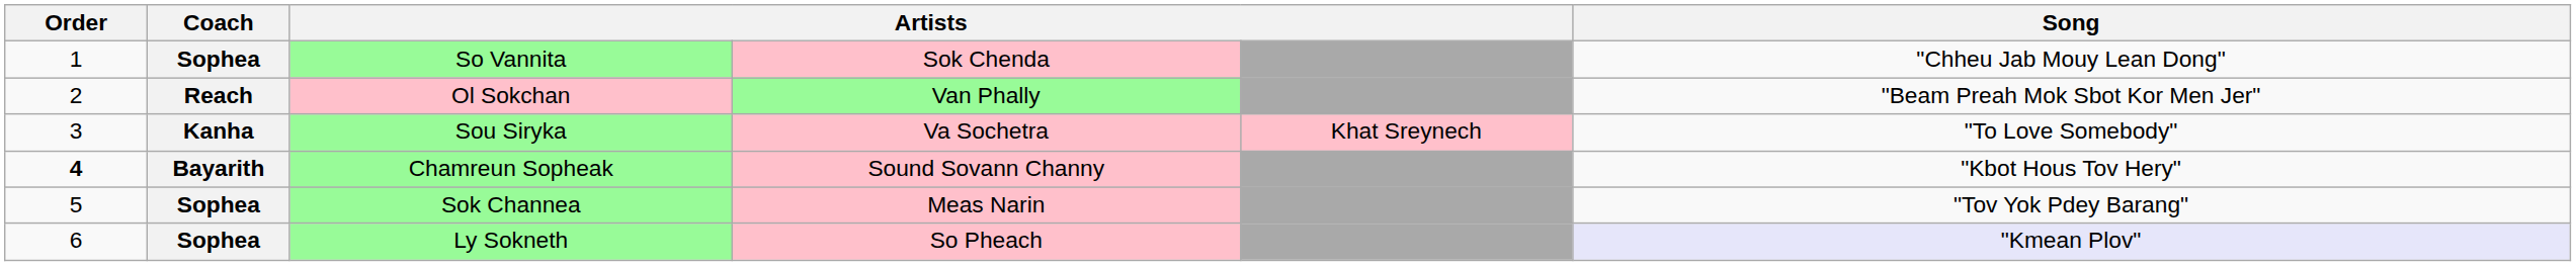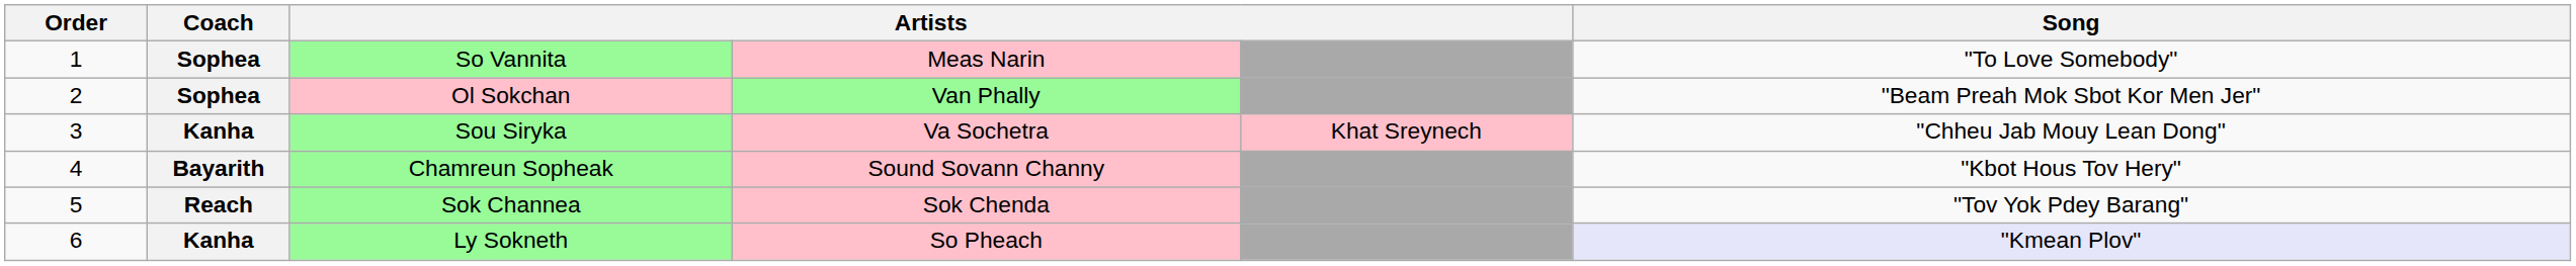 <table class="wikitable" style="text-align:center; width:90%;">
 <tr>
 <th width="05%">Order</th>
 <th width="05%">Coach</th>
 <th colspan=3 width="45%">Artists</th>
 <th width="35%">Song</th>
 </tr>
 <tr>
 <td>1</td>
 <th>Sophea</th>
 <td style="background:palegreen">So Vannita</td>
-<td style="background:pink">Sok Chenda</td>
+<td style="background:pink">Meas Narin</td>
 <td style="background:darkgrey"></td>
-<td>"Chheu Jab Mouy Lean Dong"</td>
+<td>"To Love Somebody"</td>
 </tr>
 <tr>
 <td>2</td>
-<th>Reach</th>
+<th>Sophea</th>
 <td style="background:pink">Ol Sokchan</td>
 <td style="background:palegreen">Van Phally</td>
 <td style="background:darkgrey"></td>
 <td>"Beam Preah Mok Sbot Kor Men Jer"</td>
 </tr>
 <tr>
 <td>3</td>
 <th>Kanha</th>
 <td style="background:palegreen">Sou Siryka</td>
 <td style="background:pink">Va Sochetra</td>
 <td style="background:pink">Khat Sreynech</td>
-<td>"To Love Somebody"</td>
+<td>"Chheu Jab Mouy Lean Dong"</td>
 </tr>
 <tr>
-<td><strong>4</strong></td>
+<td>4</td>
 <th>Bayarith</th>
 <td style="background:palegreen">Chamreun Sopheak</td>
 <td style="background:pink">Sound Sovann Channy</td>
 <td style="background:darkgrey"></td>
 <td>"Kbot Hous Tov Hery"</td>
 </tr>
 <tr>
 <td>5</td>
-<th>Sophea</th>
+<th>Reach</th>
 <td style="background:palegreen">Sok Channea</td>
-<td style="background:pink">Meas Narin</td>
+<td style="background:pink">Sok Chenda</td>
 <td style="background:darkgrey"></td>
 <td>"Tov Yok Pdey Barang"</td>
 </tr>
 <tr>
 <td>6</td>
-<th>Sophea</th>
+<th>Kanha</th>
 <td style="background:palegreen">Ly Sokneth</td>
 <td style="background:pink">So Pheach</td>
 <td style="background:darkgrey"></td>
 <td style="background: lavender;">"Kmean Plov"</td>
 </tr>
 </table>
